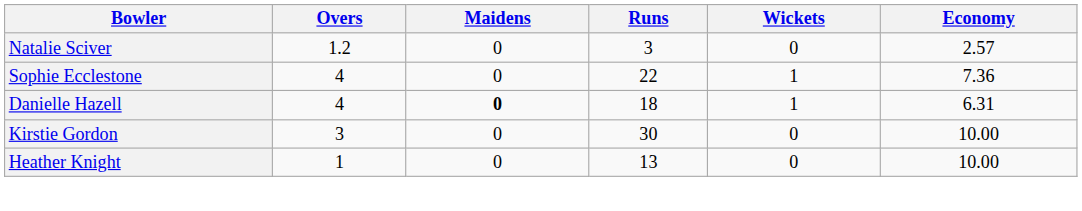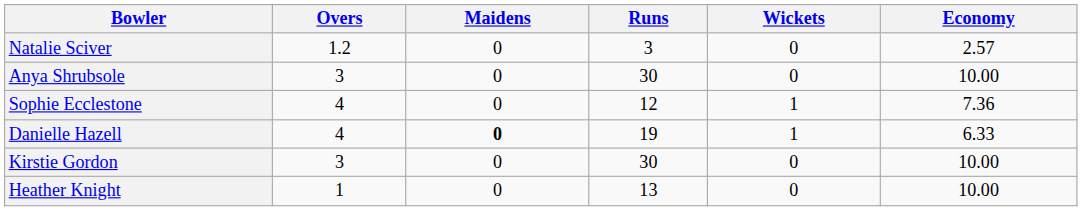 <table border="1" cellpadding="1" cellspacing="0" style="border: gray solid 1px; border-collapse: collapse; text-align: center; width: 60%;" class=wikitable>
 <tr>
 <th scope="col" width="25%"><a href='#'>Bowler</a></th>
 <th scope="col"><a href='#'>Overs</a></th>
 <th scope="col"><a href='#'>Maidens</a></th>
 <th scope="col"><a href='#'>Runs</a></th>
 <th scope="col"><a href='#'>Wickets</a></th>
 <th scope="col"><a href='#'>Economy</a></th>
 </tr>
 <tr>
 <th scope="row" style="font-weight: normal; text-align: left;"><a href='#'>Natalie Sciver</a></th>
 <td>1.2</td>
 <td>0</td>
 <td>3</td>
 <td>0</td>
 <td>2.57</td>
 </tr>
 <tr>
+<th scope="row" style="font-weight: normal; text-align: left;"><a href='#'>Anya Shrubsole</a></th>
+<td>3</td>
+<td>0</td>
+<td>30</td>
+<td>0</td>
+<td>10.00</td>
+</tr>
+<tr>
 <th scope="row" style="font-weight: normal; text-align: left;"><a href='#'>Sophie Ecclestone</a></th>
 <td>4</td>
 <td>0</td>
-<td>22</td>
+<td>12</td>
 <td>1</td>
 <td>7.36</td>
 </tr>
 <tr>
 <th scope="row" style="font-weight: normal; text-align: left;"><a href='#'>Danielle Hazell</a></th>
 <td>4</td>
 <td><strong>0</strong></td>
-<td>18</td>
+<td>19</td>
 <td>1</td>
-<td>6.31</td>
+<td>6.33</td>
 </tr>
 <tr>
 <th scope="row" style="font-weight: normal; text-align: left;"><a href='#'>Kirstie Gordon</a></th>
 <td>3</td>
 <td>0</td>
 <td>30</td>
 <td>0</td>
 <td>10.00</td>
 </tr>
 <tr>
 <th scope="row" style="font-weight: normal; text-align: left;"><a href='#'>Heather Knight</a></th>
 <td>1</td>
 <td>0</td>
 <td>13</td>
 <td>0</td>
 <td>10.00</td>
 </tr>
 </table>
